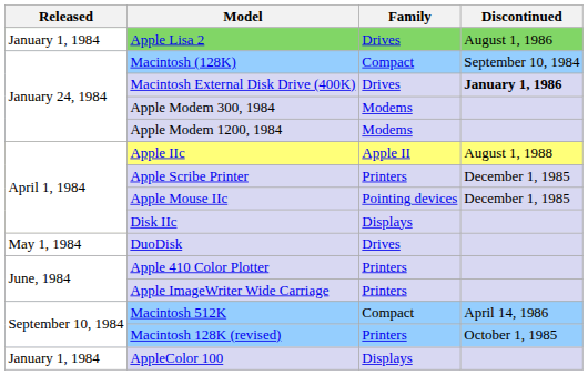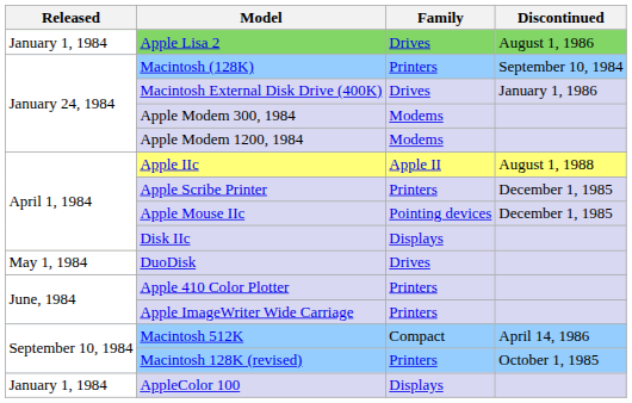 <table class="wikitable">
 <tr>
 <th>Released</th>
 <th>Model</th>
 <th>Family</th>
 <th>Discontinued</th>
 </tr>
 <tr bgcolor=#81D666>
 <td bgcolor=#FFF>January 1, 1984</td>
 <td><a href='#'>Apple Lisa 2</a></td>
 <td><a href='#'>Drives</a></td>
 <td>August 1, 1986</td>
 </tr>
 <tr bgcolor=#95CEFE>
 <td bgcolor=#FFF rowspan=4>January 24, 1984</td>
 <td><a href='#'>Macintosh (128K)</a></td>
-<td><a href='#'>Compact</a></td>
+<td><a href='#'>Printers</a></td>
 <td>September 10, 1984</td>
 </tr>
 <tr bgcolor=#D8D8F2>
 <td><a href='#'>Macintosh External Disk Drive (400K)</a></td>
 <td><a href='#'>Drives</a></td>
-<td><strong>January 1, 1986</strong></td>
+<td>January 1, 1986</td>
 </tr>
 <tr bgcolor=#D8D8F2>
 <td>Apple Modem 300, 1984</td>
 <td><a href='#'>Modems</a></td>
 <td></td>
 </tr>
 <tr bgcolor=#D8D8F2>
 <td>Apple Modem 1200, 1984</td>
 <td><a href='#'>Modems</a></td>
 <td></td>
 </tr>
 <tr bgcolor=#FFFF79>
 <td bgcolor=#FFF rowspan=4>April 1, 1984</td>
 <td><a href='#'>Apple IIc</a></td>
 <td><a href='#'>Apple II</a></td>
 <td>August 1, 1988</td>
 </tr>
 <tr bgcolor=#D8D8F2>
 <td><a href='#'>Apple Scribe Printer</a></td>
 <td><a href='#'>Printers</a></td>
 <td>December 1, 1985</td>
 </tr>
 <tr bgcolor=#D8D8F2>
 <td><a href='#'>Apple Mouse IIc</a></td>
 <td><a href='#'>Pointing devices</a></td>
 <td>December 1, 1985</td>
 </tr>
 <tr bgcolor=#D8D8F2>
 <td><a href='#'>Disk IIc</a></td>
 <td><a href='#'>Displays</a></td>
 <td></td>
 </tr>
 <tr bgcolor=#D8D8F2>
 <td bgcolor=#FFF>May 1, 1984</td>
 <td><a href='#'>DuoDisk</a></td>
 <td><a href='#'>Drives</a></td>
 <td></td>
 </tr>
 <tr bgcolor=#D8D8F2>
 <td bgcolor=#FFF rowspan=2>June, 1984</td>
 <td><a href='#'>Apple 410 Color Plotter</a></td>
 <td><a href='#'>Printers</a></td>
 <td></td>
 </tr>
 <tr bgcolor=#D8D8F2>
 <td><a href='#'>Apple ImageWriter Wide Carriage</a></td>
 <td><a href='#'>Printers</a></td>
 <td></td>
 </tr>
 <tr bgcolor=#95CEFE>
 <td bgcolor=#FFF rowspan=2>September 10, 1984</td>
 <td><a href='#'>Macintosh 512K</a></td>
 <td>Compact</td>
 <td>April 14, 1986</td>
 </tr>
 <tr bgcolor=#95CEFE>
 <td><a href='#'>Macintosh 128K (revised)</a></td>
 <td><a href='#'>Printers</a></td>
 <td>October 1, 1985</td>
 </tr>
 <tr bgcolor=#D8D8F2>
 <td bgcolor=#FFF>January 1, 1984</td>
 <td><a href='#'>AppleColor 100</a></td>
 <td><a href='#'>Displays</a></td>
 <td></td>
 </tr>
 </table>
